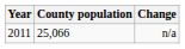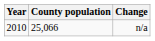 <table class="wikitable">
 <tr>
 <th>Year</th>
 <th>County population</th>
 <th>Change</th>
 </tr>
 <tr>
-<td>2011</td>
+<td>2010</td>
 <td>25,066</td>
 <td align="right">n/a</td>
 </tr>
 </table>
